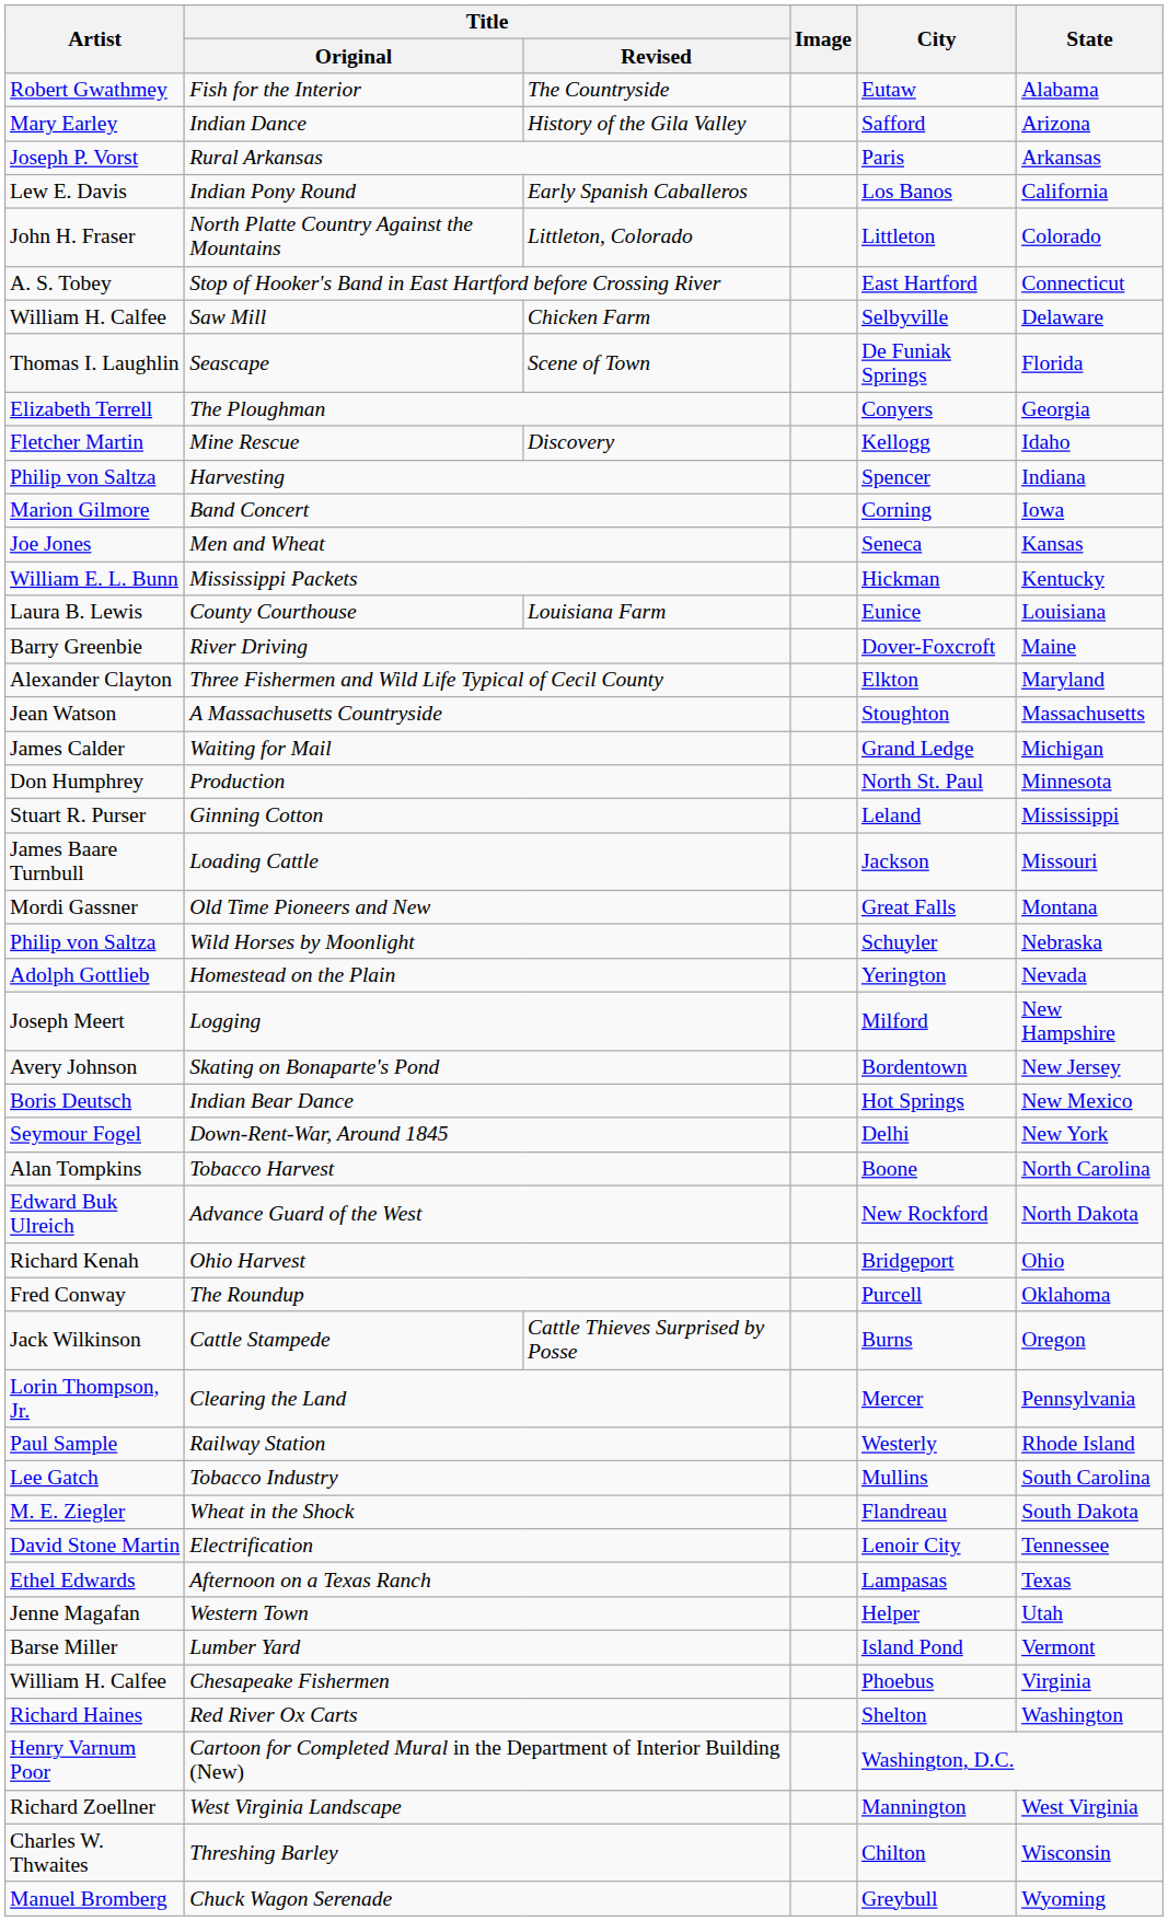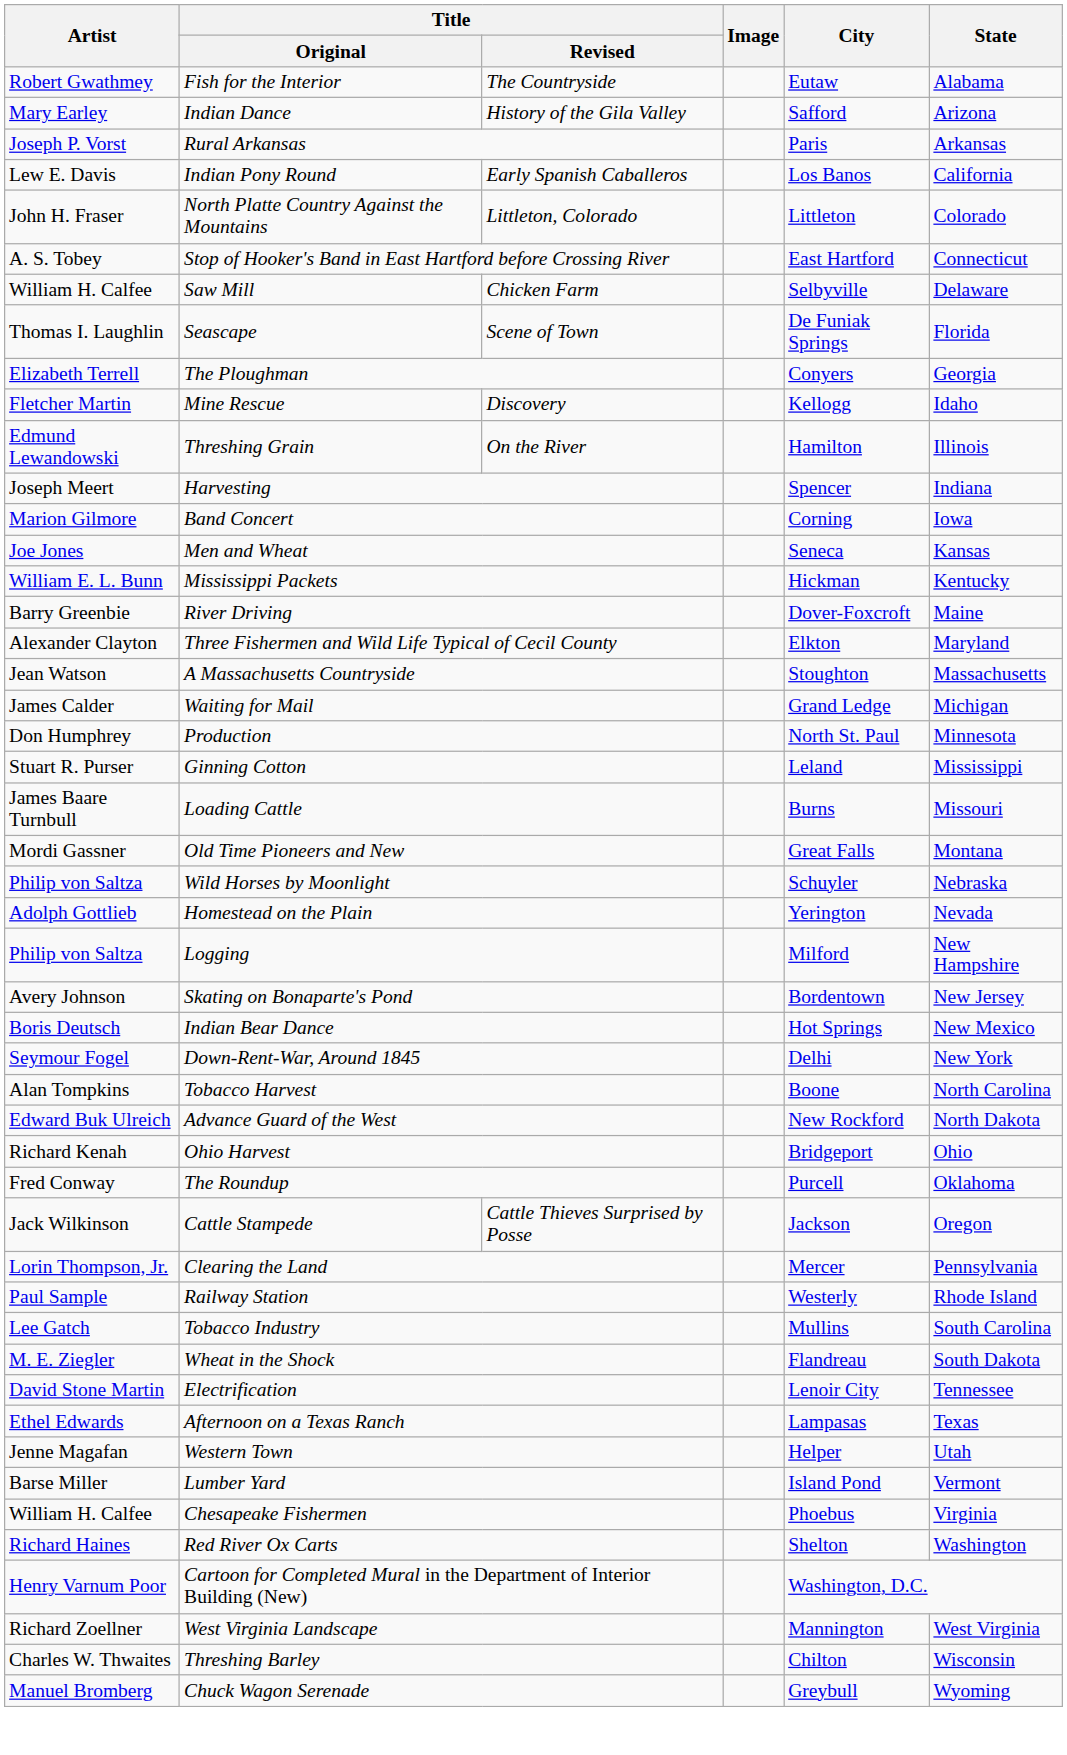 <table class="wikitable sortable"  style="font-size:100%; text-align:left">
 <tr>
 <th rowspan=2>Artist</th>
 <th colspan=2>Title</th>
 <th class="unsortable" rowspan=2>Image</th>
 <th rowspan=2>City</th>
 <th rowspan=2>State</th>
 </tr>
 <tr>
 <th>Original</th>
 <th>Revised</th>
 </tr>
 <tr>
 <td data-sort-value="Gwathmey, Rob"><a href='#'>Robert Gwathmey</a></td>
 <td><em>Fish for the Interior</em></td>
 <td><em>The Countryside</em></td>
 <td style="text-align:center;"></td>
 <td><a href='#'>Eutaw</a></td>
 <td><a href='#'>Alabama</a></td>
 </tr>
 <tr>
 <td data-sort-value="Earley, Mar"><a href='#'>Mary Earley</a></td>
 <td><em>Indian Dance</em></td>
 <td><em>History of the Gila Valley</em></td>
 <td style="text-align:center;"></td>
 <td><a href='#'>Safford</a></td>
 <td><a href='#'>Arizona</a></td>
 </tr>
 <tr>
 <td data-sort-value="Vorst, Jos"><a href='#'>Joseph P. Vorst</a></td>
 <td colspan=2><em>Rural Arkansas</em></td>
 <td style="text-align:center;"></td>
 <td><a href='#'>Paris</a></td>
 <td><a href='#'>Arkansas</a></td>
 </tr>
 <tr>
 <td data-sort-value="Davis, Lew">Lew E. Davis</td>
 <td><em>Indian Pony Round</em></td>
 <td><em>Early Spanish Caballeros</em></td>
 <td style="text-align:center;"></td>
 <td><a href='#'>Los Banos</a></td>
 <td><a href='#'>California</a></td>
 </tr>
 <tr>
 <td data-sort-value="Fraser, Joh">John H. Fraser</td>
 <td><em>North Platte Country Against the Mountains</em></td>
 <td><em>Littleton, Colorado</em></td>
 <td style="text-align:center;"></td>
 <td><a href='#'>Littleton</a></td>
 <td><a href='#'>Colorado</a></td>
 </tr>
 <tr>
 <td data-sort-value="Tobey, Alton S">A. S. Tobey</td>
 <td colspan=2><em>Stop of Hooker's Band in East Hartford before Crossing River</em></td>
 <td style="text-align:center;"></td>
 <td><a href='#'>East Hartford</a></td>
 <td><a href='#'>Connecticut</a></td>
 </tr>
 <tr>
 <td data-sort-value="Calfee, Wil">William H. Calfee</td>
 <td><em>Saw Mill</em></td>
 <td><em>Chicken Farm</em></td>
 <td></td>
 <td><a href='#'>Selbyville</a></td>
 <td><a href='#'>Delaware</a></td>
 </tr>
 <tr>
 <td data-sort-value="Laughlin, T I">Thomas I. Laughlin</td>
 <td><em>Seascape</em></td>
 <td><em>Scene of Town</em></td>
 <td></td>
 <td><a href='#'>De Funiak Springs</a></td>
 <td><a href='#'>Florida</a></td>
 </tr>
 <tr>
 <td data-sort-value="Terrell, Elizabeth"><a href='#'>Elizabeth Terrell</a></td>
 <td colspan=2><em>The Ploughman</em></td>
 <td style="text-align:center;"></td>
 <td><a href='#'>Conyers</a></td>
 <td><a href='#'>Georgia</a></td>
 </tr>
 <tr>
 <td data-sort-value="Martin, Fle"><a href='#'>Fletcher Martin</a></td>
 <td><em>Mine Rescue</em></td>
 <td><em>Discovery</em></td>
 <td style="text-align:center;"></td>
 <td><a href='#'>Kellogg</a></td>
 <td><a href='#'>Idaho</a></td>
 </tr>
 <tr>
-<td data-sort-value="von Saltza, Phi"><a href='#'>Philip von Saltza</a></td>
+<td data-sort-value="Lewandowski, Edu"><a href='#'>Edmund Lewandowski</a></td>
+<td><em>Threshing Grain</em></td>
+<td><em>On the River</em></td>
+<td style="text-align:center;"></td>
+<td><a href='#'>Hamilton</a></td>
+<td><a href='#'>Illinois</a></td>
+</tr>
+<tr>
+<td data-sort-value="Meert, Jos">Joseph Meert</td>
 <td colspan=2><em>Harvesting</em></td>
 <td style="text-align:center;"></td>
 <td><a href='#'>Spencer</a></td>
 <td><a href='#'>Indiana</a></td>
 </tr>
 <tr>
 <td data-sort-value="Gilmore, Mar"><a href='#'>Marion Gilmore</a></td>
 <td colspan=2><em>Band Concert</em></td>
 <td style="text-align:center;"></td>
 <td><a href='#'>Corning</a></td>
 <td><a href='#'>Iowa</a></td>
 </tr>
 <tr>
 <td data-sort-value="Jones, Joe"><a href='#'>Joe Jones</a></td>
 <td colspan=2><em>Men and Wheat</em></td>
 <td style="text-align:center;"></td>
 <td><a href='#'>Seneca</a></td>
 <td><a href='#'>Kansas</a></td>
 </tr>
 <tr>
 <td data-sort-value="Bunn, Will"><a href='#'>William E. L. Bunn</a></td>
 <td colspan=2><em>Mississippi Packets</em></td>
 <td style="text-align:center;"></td>
 <td><a href='#'>Hickman</a></td>
 <td><a href='#'>Kentucky</a></td>
-</tr>
-<tr>
-<td data-sort-value="Lewis, Lau">Laura B. Lewis</td>
-<td><em>County Courthouse</em></td>
-<td><em>Louisiana Farm</em></td>
-<td style="text-align:center;"></td>
-<td><a href='#'>Eunice</a></td>
-<td><a href='#'>Louisiana</a></td>
 </tr>
 <tr>
 <td data-sort-value="Greenbie, Bar">Barry Greenbie</td>
 <td colspan=2><em>River Driving</em></td>
 <td style="text-align:center;"></td>
 <td><a href='#'>Dover-Foxcroft</a></td>
 <td><a href='#'>Maine</a></td>
 </tr>
 <tr>
 <td data-sort-value="Clayton, Ale">Alexander Clayton</td>
 <td colspan=2><em>Three Fishermen and Wild Life Typical of Cecil County</em></td>
 <td style="text-align:center;"></td>
 <td><a href='#'>Elkton</a></td>
 <td><a href='#'>Maryland</a></td>
 </tr>
 <tr>
 <td data-sort-value="Watson, Jea">Jean Watson</td>
 <td colspan=2><em>A Massachusetts Countryside</em></td>
 <td style="text-align:center;"></td>
 <td><a href='#'>Stoughton</a></td>
 <td><a href='#'>Massachusetts</a></td>
 </tr>
 <tr>
 <td data-sort-value="Calder, Jam">James Calder</td>
 <td colspan=2><em>Waiting for Mail</em></td>
 <td style="text-align:center;"></td>
 <td><a href='#'>Grand Ledge</a></td>
 <td><a href='#'>Michigan</a></td>
 </tr>
 <tr>
 <td data-sort-value="Humphrey, Don">Don Humphrey</td>
 <td colspan=2><em>Production</em></td>
 <td style="text-align:center;"></td>
 <td><a href='#'>North St. Paul</a></td>
 <td><a href='#'>Minnesota</a></td>
 </tr>
 <tr>
 <td data-sort-value="Purser, Stuart R.">Stuart R. Purser</td>
 <td colspan=2><em>Ginning Cotton</em></td>
 <td style="text-align:center;"></td>
 <td><a href='#'>Leland</a></td>
 <td><a href='#'>Mississippi</a></td>
 </tr>
 <tr>
 <td data-sort-value="Turnbull, Jam">James Baare Turnbull</td>
 <td colspan=2><em>Loading Cattle</em></td>
 <td style="text-align:center;"></td>
-<td><a href='#'>Jackson</a></td>
+<td><a href='#'>Burns</a></td>
 <td><a href='#'>Missouri</a></td>
 </tr>
 <tr>
 <td data-sort-value="Gassner, Mor">Mordi Gassner</td>
 <td colspan=2><em>Old Time Pioneers and New</em></td>
 <td style="text-align:center;"></td>
 <td><a href='#'>Great Falls</a></td>
 <td><a href='#'>Montana</a></td>
 </tr>
 <tr>
 <td data-sort-value="von Saltza, Phi"><a href='#'>Philip von Saltza</a></td>
 <td colspan=2><em>Wild Horses by Moonlight</em></td>
 <td style="text-align:center;"></td>
 <td><a href='#'>Schuyler</a></td>
 <td><a href='#'>Nebraska</a></td>
 </tr>
 <tr>
 <td data-sort-value="Gottlieb, Ado"><a href='#'>Adolph Gottlieb</a></td>
 <td colspan=2><em>Homestead on the Plain</em></td>
 <td style="text-align:center;"></td>
 <td><a href='#'>Yerington</a></td>
 <td><a href='#'>Nevada</a></td>
 </tr>
 <tr>
-<td data-sort-value="Meert, Jos">Joseph Meert</td>
+<td data-sort-value="von Saltza, Phi"><a href='#'>Philip von Saltza</a></td>
 <td colspan=2><em>Logging</em></td>
 <td style="text-align:center;"></td>
 <td><a href='#'>Milford</a></td>
 <td><a href='#'>New Hampshire</a></td>
 </tr>
 <tr>
 <td data-sort-value="Johnson, Ave">Avery Johnson</td>
 <td colspan=2><em>Skating on Bonaparte's Pond</em></td>
 <td style="text-align:center;"></td>
 <td><a href='#'>Bordentown</a></td>
 <td><a href='#'>New Jersey</a></td>
 </tr>
 <tr>
 <td data-sort-value="Deutsch, Bor"><a href='#'>Boris Deutsch</a></td>
 <td colspan=2><em>Indian Bear Dance</em></td>
 <td style="text-align:center;"></td>
 <td><a href='#'>Hot Springs</a></td>
 <td><a href='#'>New Mexico</a></td>
 </tr>
 <tr>
 <td data-sort-value="Fogel, Seymour"><a href='#'>Seymour Fogel</a></td>
 <td colspan=2><em>Down-Rent-War, Around 1845</em></td>
 <td style="text-align:center;"></td>
 <td><a href='#'>Delhi</a></td>
 <td><a href='#'>New York</a></td>
 </tr>
 <tr>
 <td data-sort-value="Tompkins, Ala">Alan Tompkins</td>
 <td colspan=2><em>Tobacco Harvest</em></td>
 <td style="text-align:center;"></td>
 <td><a href='#'>Boone</a></td>
 <td><a href='#'>North Carolina</a></td>
 </tr>
 <tr>
 <td data-sort-value="Ulreich, Edw"><a href='#'>Edward Buk Ulreich</a></td>
 <td colspan=2><em>Advance Guard of the West</em></td>
 <td style="text-align:center;"></td>
 <td><a href='#'>New Rockford</a></td>
 <td><a href='#'>North Dakota</a></td>
 </tr>
 <tr>
 <td data-sort-value="Kenah, Ric">Richard Kenah</td>
 <td colspan=2><em>Ohio Harvest</em></td>
 <td style="text-align:center;"></td>
 <td><a href='#'>Bridgeport</a></td>
 <td><a href='#'>Ohio</a></td>
 </tr>
 <tr>
 <td data-sort-value="Conway, Fred">Fred Conway</td>
 <td colspan=2><em>The Roundup</em></td>
 <td style="text-align:center;"></td>
 <td><a href='#'>Purcell</a></td>
 <td><a href='#'>Oklahoma</a></td>
 </tr>
 <tr>
 <td data-sort-value="Wilkinson, Jac">Jack Wilkinson</td>
 <td><em>Cattle Stampede</em></td>
 <td><em>Cattle Thieves Surprised by Posse</em></td>
 <td style="text-align:center;"></td>
-<td><a href='#'>Burns</a></td>
+<td><a href='#'>Jackson</a></td>
 <td><a href='#'>Oregon</a></td>
 </tr>
 <tr>
 <td data-sort-value="Thompson Jr, Lor"><a href='#'>Lorin Thompson, Jr.</a></td>
 <td colspan=2><em>Clearing the Land</em></td>
 <td style="text-align:center;"></td>
 <td><a href='#'>Mercer</a></td>
 <td><a href='#'>Pennsylvania</a></td>
 </tr>
 <tr>
 <td data-sort-value="Sample, Paul"><a href='#'>Paul Sample</a></td>
 <td colspan=2><em>Railway Station</em></td>
 <td style="text-align:center;"></td>
 <td><a href='#'>Westerly</a></td>
 <td><a href='#'>Rhode Island</a></td>
 </tr>
 <tr>
 <td data-sort-value="Gatch, Lee"><a href='#'>Lee Gatch</a></td>
 <td colspan=2><em>Tobacco Industry</em></td>
 <td style="text-align:center;"></td>
 <td><a href='#'>Mullins</a></td>
 <td><a href='#'>South Carolina</a></td>
 </tr>
 <tr>
 <td data-sort-value="Ziegler, M E"><a href='#'>M. E. Ziegler</a></td>
 <td colspan=2><em>Wheat in the Shock</em></td>
 <td style="text-align:center;"></td>
 <td><a href='#'>Flandreau</a></td>
 <td><a href='#'>South Dakota</a></td>
 </tr>
 <tr>
 <td data-sort-value="Martin, Dav"><a href='#'>David Stone Martin</a></td>
 <td colspan=2><em>Electrification</em></td>
 <td style="text-align:center;"></td>
 <td><a href='#'>Lenoir City</a></td>
 <td><a href='#'>Tennessee</a></td>
 </tr>
 <tr>
 <td data-sort-value="Edwards, Ethel"><a href='#'>Ethel Edwards</a></td>
 <td colspan=2><em>Afternoon on a Texas Ranch</em></td>
 <td style="text-align:center;"></td>
 <td><a href='#'>Lampasas</a></td>
 <td><a href='#'>Texas</a></td>
 </tr>
 <tr>
 <td data-sort-value="Magafan, Jen">Jenne Magafan</td>
 <td colspan=2><em>Western Town</em></td>
 <td style="text-align:center;"></td>
 <td><a href='#'>Helper</a></td>
 <td><a href='#'>Utah</a></td>
 </tr>
 <tr>
 <td data-sort-value="Miller, Bar">Barse Miller</td>
 <td colspan=2><em>Lumber Yard</em></td>
 <td style="text-align:center;"></td>
 <td><a href='#'>Island Pond</a></td>
 <td><a href='#'>Vermont</a></td>
 </tr>
 <tr>
 <td data-sort-value="Calfee, Wil">William H. Calfee</td>
 <td colspan=2><em>Chesapeake Fishermen</em></td>
 <td style="text-align:center;"></td>
 <td><a href='#'>Phoebus</a></td>
 <td><a href='#'>Virginia</a></td>
 </tr>
 <tr>
 <td data-sort-value="Haines, Richard"><a href='#'>Richard Haines</a></td>
 <td colspan=2><em>Red River Ox Carts</em></td>
 <td style="text-align:center;"></td>
 <td><a href='#'>Shelton</a></td>
 <td><a href='#'>Washington</a></td>
 </tr>
 <tr>
 <td data-sort-value="Poor, Hen"><a href='#'>Henry Varnum Poor</a></td>
 <td colspan=2><em>Cartoon for Completed Mural</em> in the Department of Interior Building (New)</td>
 <td style="text-align:center;"></td>
 <td colspan=2><a href='#'>Washington, D.C.</a></td>
 </tr>
 <tr>
 <td data-sort-value="Zoellner, Ric">Richard Zoellner</td>
 <td colspan=2><em>West Virginia Landscape</em></td>
 <td style="text-align:center;"></td>
 <td><a href='#'>Mannington</a></td>
 <td><a href='#'>West Virginia</a></td>
 </tr>
 <tr>
 <td data-sort-value="Thwaites, Cha">Charles W. Thwaites</td>
 <td colspan=2><em>Threshing Barley</em></td>
 <td style="text-align:center;"></td>
 <td><a href='#'>Chilton</a></td>
 <td><a href='#'>Wisconsin</a></td>
 </tr>
 <tr>
 <td data-sort-value="Bromberg, Manuel A."><a href='#'>Manuel Bromberg</a></td>
 <td colspan=2><em>Chuck Wagon Serenade</em></td>
 <td style="text-align:center;"></td>
 <td><a href='#'>Greybull</a></td>
 <td><a href='#'>Wyoming</a></td>
 </tr>
 </table>
